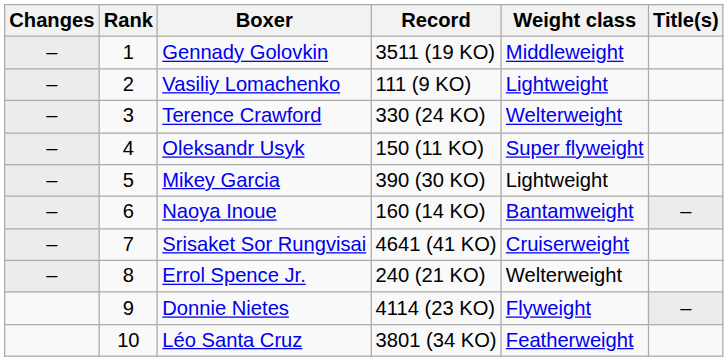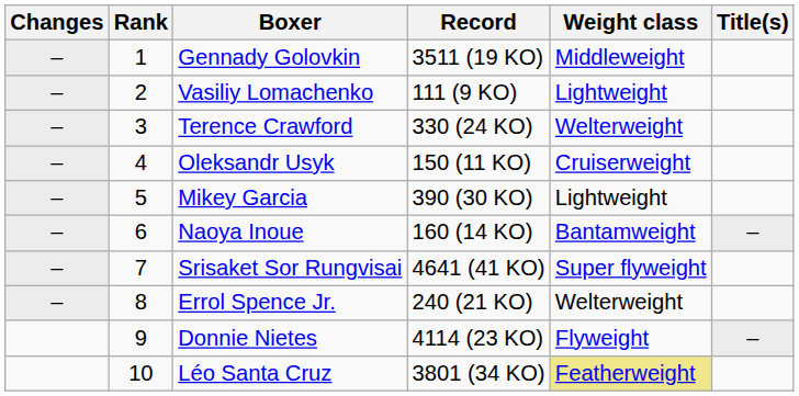 <table class="wikitable ">
 <tr>
 <th>Changes</th>
 <th>Rank</th>
 <th>Boxer</th>
 <th>Record</th>
 <th>Weight class</th>
 <th>Title(s)</th>
 </tr>
 <tr>
 <td align=center bgcolor=#ECECEC>–</td>
 <td align=center>1</td>
 <td><a href='#'>Gennady Golovkin</a></td>
 <td>3511 (19 KO)</td>
 <td><a href='#'>Middleweight</a></td>
 <td></td>
 </tr>
 <tr>
 <td align=center bgcolor=#ECECEC>–</td>
 <td align=center>2</td>
 <td><a href='#'>Vasiliy Lomachenko</a></td>
 <td>111 (9 KO)</td>
 <td><a href='#'>Lightweight</a></td>
 <td></td>
 </tr>
 <tr>
 <td align=center bgcolor=#ECECEC>–</td>
 <td align=center>3</td>
 <td><a href='#'>Terence Crawford</a></td>
 <td>330 (24 KO)</td>
 <td><a href='#'>Welterweight</a></td>
 <td></td>
 </tr>
 <tr>
 <td align=center bgcolor=#ECECEC>–</td>
 <td align=center>4</td>
 <td><a href='#'>Oleksandr Usyk</a></td>
 <td>150 (11 KO)</td>
-<td><a href='#'>Super flyweight</a></td>
+<td><a href='#'>Cruiserweight</a></td>
 <td></td>
 </tr>
 <tr>
 <td align=center bgcolor=#ECECEC>–</td>
 <td align=center>5</td>
 <td><a href='#'>Mikey Garcia</a></td>
 <td>390 (30 KO)</td>
 <td>Lightweight</td>
 <td></td>
 </tr>
 <tr>
 <td align=center bgcolor=#ECECEC>–</td>
 <td align=center>6</td>
 <td><a href='#'>Naoya Inoue</a></td>
 <td>160 (14 KO)</td>
 <td><a href='#'>Bantamweight</a></td>
 <td align=center bgcolor=#ECECEC data-sort-value="Z">–</td>
 </tr>
 <tr>
 <td align=center bgcolor=#ECECEC>–</td>
 <td align=center>7</td>
 <td><a href='#'>Srisaket Sor Rungvisai</a></td>
 <td>4641 (41 KO)</td>
-<td><a href='#'>Cruiserweight</a></td>
+<td><a href='#'>Super flyweight</a></td>
 <td></td>
 </tr>
 <tr>
 <td align=center bgcolor=#ECECEC>–</td>
 <td align=center>8</td>
 <td><a href='#'>Errol Spence Jr.</a></td>
 <td>240 (21 KO)</td>
 <td>Welterweight</td>
 <td></td>
 </tr>
 <tr>
 <td align=center></td>
 <td align=center>9</td>
 <td><a href='#'>Donnie Nietes</a></td>
 <td>4114 (23 KO)</td>
 <td><a href='#'>Flyweight</a></td>
 <td align=center bgcolor=#ECECEC data-sort-value="Z">–</td>
 </tr>
 <tr>
 <td align=center></td>
 <td align=center>10</td>
 <td><a href='#'>Léo Santa Cruz</a></td>
 <td>3801 (34 KO)</td>
-<td><a href='#'>Featherweight</a></td>
+<td style="background: khaki;"><a href='#'>Featherweight</a></td>
 <td></td>
 </tr>
 </table>
